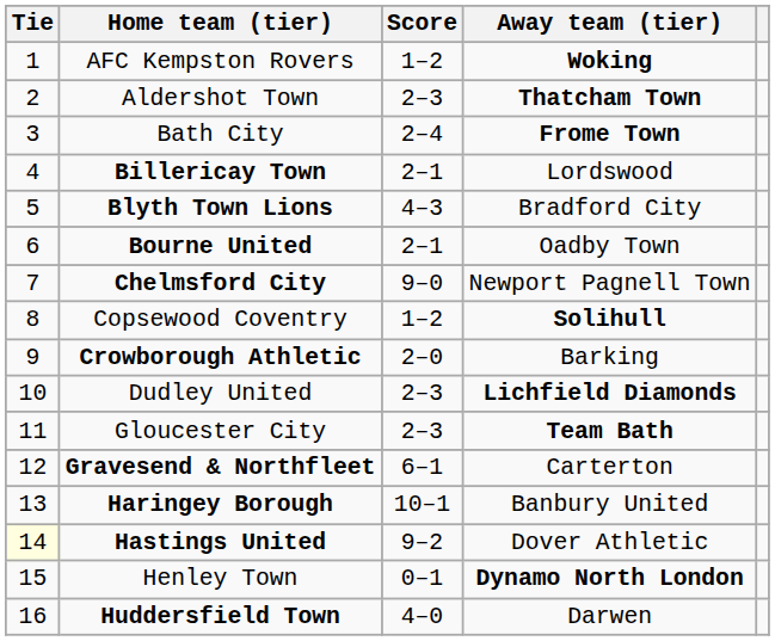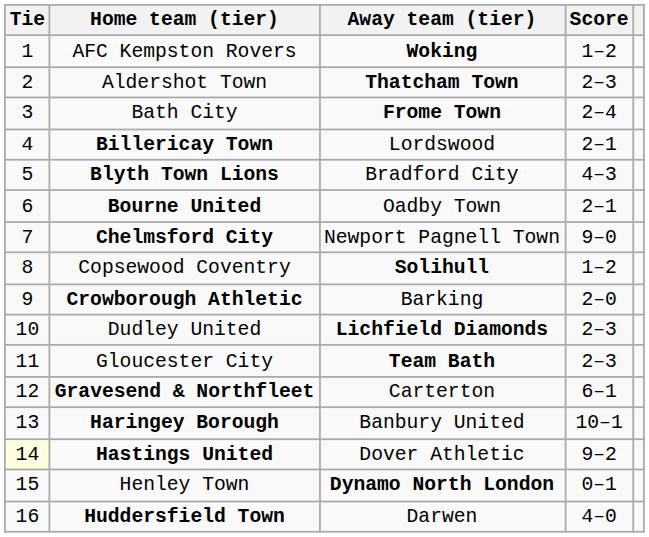 <table class="wikitable" style="text-align:center; font-size:85%">
 <tr>
 <th>Tie</th>
 <th>Home team (tier)</th>
+<th>Away team (tier)</th>
 <th>Score</th>
-<th>Away team (tier)</th>
 <th></th>
 </tr>
 <tr>
 <td align="center">1</td>
 <td>AFC Kempston Rovers</td>
+<td><strong>Woking</strong></td>
 <td align="center">1–2</td>
-<td><strong>Woking</strong></td>
 <td></td>
 </tr>
 <tr>
 <td align="center">2</td>
 <td>Aldershot Town</td>
+<td><strong>Thatcham Town</strong></td>
 <td align="center">2–3</td>
-<td><strong>Thatcham Town</strong></td>
 <td></td>
 </tr>
 <tr>
 <td align="center">3</td>
 <td>Bath City</td>
+<td><strong>Frome Town</strong></td>
 <td align="center">2–4</td>
-<td><strong>Frome Town</strong></td>
 <td></td>
 </tr>
 <tr>
 <td align="center">4</td>
 <td><strong>Billericay Town</strong></td>
+<td>Lordswood</td>
 <td align="center">2–1</td>
-<td>Lordswood</td>
 <td></td>
 </tr>
 <tr>
 <td align="center">5</td>
 <td><strong>Blyth Town Lions</strong></td>
+<td>Bradford City</td>
 <td align="center">4–3</td>
-<td>Bradford City</td>
 <td></td>
 </tr>
 <tr>
 <td align="center">6</td>
 <td><strong>Bourne United</strong></td>
+<td>Oadby Town</td>
 <td align="center">2–1</td>
-<td>Oadby Town</td>
 <td></td>
 </tr>
 <tr>
 <td align="center">7</td>
 <td><strong>Chelmsford City</strong></td>
+<td>Newport Pagnell Town</td>
 <td align="center">9–0</td>
-<td>Newport Pagnell Town</td>
 <td></td>
 </tr>
 <tr>
 <td align="center">8</td>
 <td>Copsewood Coventry</td>
+<td><strong>Solihull</strong></td>
 <td align="center">1–2</td>
-<td><strong>Solihull</strong></td>
 <td></td>
 </tr>
 <tr>
 <td align="center">9</td>
 <td><strong>Crowborough Athletic</strong></td>
+<td>Barking</td>
 <td align="center">2–0</td>
-<td>Barking</td>
 <td></td>
 </tr>
 <tr>
 <td align="center">10</td>
 <td>Dudley United</td>
+<td><strong>Lichfield Diamonds</strong></td>
 <td align="center">2–3</td>
-<td><strong>Lichfield Diamonds</strong></td>
 <td></td>
 </tr>
 <tr>
 <td align="center">11</td>
 <td>Gloucester City</td>
+<td><strong>Team Bath</strong></td>
 <td align="center">2–3</td>
-<td><strong>Team Bath</strong></td>
 <td></td>
 </tr>
 <tr>
 <td align="center">12</td>
 <td><strong>Gravesend & Northfleet</strong></td>
+<td>Carterton</td>
 <td align="center">6–1</td>
-<td>Carterton</td>
 <td></td>
 </tr>
 <tr>
 <td align="center">13</td>
 <td><strong>Haringey Borough</strong></td>
+<td>Banbury United</td>
 <td align="center">10–1</td>
-<td>Banbury United</td>
 <td></td>
 </tr>
 <tr>
 <td align="center" style="background: lightyellow;">14</td>
 <td><strong>Hastings United</strong></td>
+<td>Dover Athletic</td>
 <td align="center">9–2</td>
-<td>Dover Athletic</td>
 <td></td>
 </tr>
 <tr>
 <td align="center">15</td>
 <td>Henley Town</td>
+<td><strong>Dynamo North London</strong></td>
 <td align="center">0–1</td>
-<td><strong>Dynamo North London</strong></td>
 <td></td>
 </tr>
 <tr>
 <td align="center">16</td>
 <td><strong>Huddersfield Town</strong></td>
+<td>Darwen</td>
 <td align="center">4–0</td>
-<td>Darwen</td>
 <td></td>
 </tr>
 </table>
